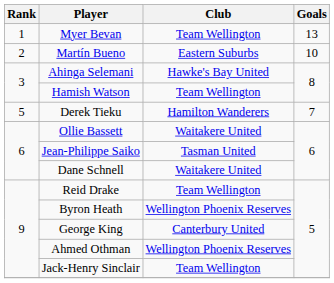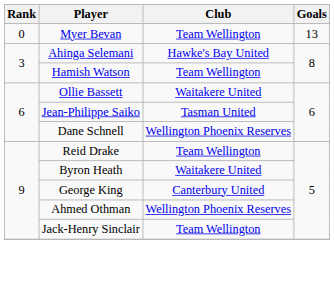 <table class="wikitable" style="text-align:center">
 <tr>
 <th>Rank</th>
 <th>Player</th>
 <th>Club</th>
 <th>Goals</th>
 </tr>
 <tr>
-<td>1</td>
+<td>0</td>
 <td><a href='#'>Myer Bevan</a></td>
 <td><a href='#'>Team Wellington</a></td>
 <td>13</td>
-</tr>
-<tr>
-<td>2</td>
-<td><a href='#'>Martín Bueno</a></td>
-<td><a href='#'>Eastern Suburbs</a></td>
-<td>10</td>
 </tr>
 <tr>
 <td rowspan=2>3</td>
 <td><a href='#'>Ahinga Selemani</a></td>
 <td><a href='#'>Hawke's Bay United</a></td>
 <td rowspan=2>8</td>
 </tr>
 <tr>
 <td><a href='#'>Hamish Watson</a></td>
 <td><a href='#'>Team Wellington</a></td>
-</tr>
-<tr>
-<td>5</td>
-<td>Derek Tieku</td>
-<td><a href='#'>Hamilton Wanderers</a></td>
-<td>7</td>
 </tr>
 <tr>
 <td rowspan=3>6</td>
 <td><a href='#'>Ollie Bassett</a></td>
 <td><a href='#'>Waitakere United</a></td>
 <td rowspan=3>6</td>
 </tr>
 <tr>
 <td><a href='#'>Jean-Philippe Saiko</a></td>
 <td><a href='#'>Tasman United</a></td>
 </tr>
 <tr>
 <td>Dane Schnell</td>
-<td><a href='#'>Waitakere United</a></td>
+<td><a href='#'>Wellington Phoenix Reserves</a></td>
 </tr>
 <tr>
 <td rowspan=5>9</td>
 <td>Reid Drake</td>
 <td><a href='#'>Team Wellington</a></td>
 <td rowspan=5>5</td>
 </tr>
 <tr>
 <td>Byron Heath</td>
-<td><a href='#'>Wellington Phoenix Reserves</a></td>
+<td><a href='#'>Waitakere United</a></td>
 </tr>
 <tr>
 <td>George King</td>
 <td><a href='#'>Canterbury United</a></td>
 </tr>
 <tr>
 <td>Ahmed Othman</td>
 <td><a href='#'>Wellington Phoenix Reserves</a></td>
 </tr>
 <tr>
 <td>Jack-Henry Sinclair</td>
 <td><a href='#'>Team Wellington</a></td>
 </tr>
 <tr>
 </tr>
 </table>
